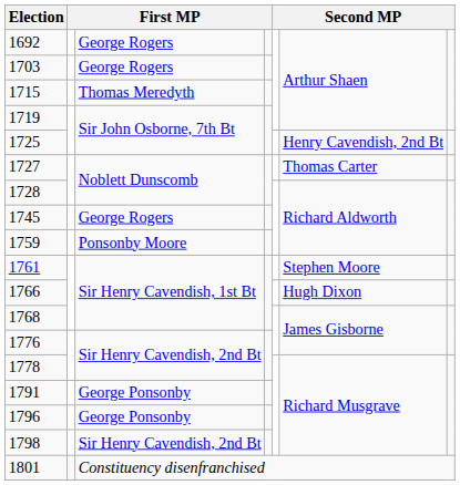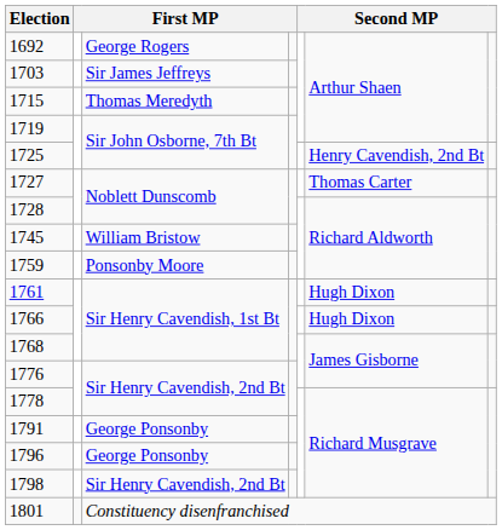 <table class="wikitable">
 <tr>
 <th>Election</th>
 <th colspan=3>First MP</th>
 <th colspan=3>Second MP</th>
 </tr>
 <tr>
 <td>1692</td>
 <td style="background-color: white"></td>
 <td><a href='#'>George Rogers</a></td>
 <td></td>
 <td rowspan="4" style="background-color: white"></td>
 <td rowspan="4"><a href='#'>Arthur Shaen</a></td>
 <td rowspan="4"></td>
 </tr>
 <tr>
 <td>1703</td>
 <td style="background-color: white"></td>
-<td><a href='#'>George Rogers</a></td>
+<td><a href='#'>Sir James Jeffreys</a> </td>
 <td></td>
 </tr>
 <tr>
 <td>1715</td>
 <td style="background-color: white"></td>
 <td><a href='#'>Thomas Meredyth</a></td>
 <td></td>
 </tr>
 <tr>
 <td>1719</td>
 <td rowspan="2" style="background-color: white"></td>
 <td rowspan="2"><a href='#'>Sir John Osborne, 7th Bt</a></td>
 <td rowspan="2"></td>
 </tr>
 <tr>
 <td>1725</td>
 <td style="background-color: white"></td>
 <td><a href='#'>Henry Cavendish, 2nd Bt</a></td>
 <td></td>
 </tr>
 <tr>
 <td>1727</td>
 <td rowspan="2" style="background-color: white"></td>
 <td rowspan="2"><a href='#'>Noblett Dunscomb</a></td>
 <td rowspan="2"></td>
 <td style="background-color: white"></td>
 <td><a href='#'>Thomas Carter</a></td>
 <td></td>
 </tr>
 <tr>
 <td>1728</td>
 <td rowspan="3" style="background-color: white"></td>
 <td rowspan="3"><a href='#'>Richard Aldworth</a></td>
 <td rowspan="3"></td>
 </tr>
 <tr>
 <td>1745</td>
 <td style="background-color: white"></td>
-<td><a href='#'>George Rogers</a></td>
+<td><a href='#'>William Bristow</a></td>
 <td></td>
 </tr>
 <tr>
 <td>1759</td>
 <td style="background-color: white"></td>
 <td><a href='#'>Ponsonby Moore</a></td>
 <td></td>
 </tr>
 <tr>
 <td><a href='#'>1761</a></td>
 <td rowspan="3" style="background-color: white"></td>
 <td rowspan="3"><a href='#'>Sir Henry Cavendish, 1st Bt</a></td>
 <td rowspan="3"></td>
 <td style="background-color: white"></td>
-<td><a href='#'>Stephen Moore</a></td>
+<td><a href='#'>Hugh Dixon</a></td>
 <td></td>
 </tr>
 <tr>
 <td>1766</td>
 <td style="background-color: white"></td>
 <td><a href='#'>Hugh Dixon</a></td>
 <td></td>
 </tr>
 <tr>
 <td>1768</td>
 <td rowspan="2" style="background-color: white"></td>
 <td rowspan="2"><a href='#'>James Gisborne</a></td>
 <td rowspan="2"></td>
 </tr>
 <tr>
 <td>1776</td>
 <td rowspan="2" style="background-color: white"></td>
 <td rowspan="2"><a href='#'>Sir Henry Cavendish, 2nd Bt</a></td>
 <td rowspan="2"></td>
 </tr>
 <tr>
 <td>1778</td>
 <td rowspan="4" style="background-color: white"></td>
 <td rowspan="4"><a href='#'>Richard Musgrave</a></td>
 <td rowspan="4"></td>
 </tr>
 <tr>
 <td>1791</td>
 <td style="background-color: white"></td>
 <td><a href='#'>George Ponsonby</a></td>
 <td></td>
 </tr>
 <tr>
 <td>1796</td>
 <td style="background-color: white"></td>
 <td><a href='#'>George Ponsonby</a></td>
 <td></td>
 </tr>
 <tr>
 <td>1798</td>
 <td style="background-color: white"></td>
 <td><a href='#'>Sir Henry Cavendish, 2nd Bt</a></td>
 <td></td>
 </tr>
 <tr>
 <td>1801</td>
 <td></td>
 <td colspan = "5"><em>Constituency disenfranchised</em></td>
 </tr>
 </table>
